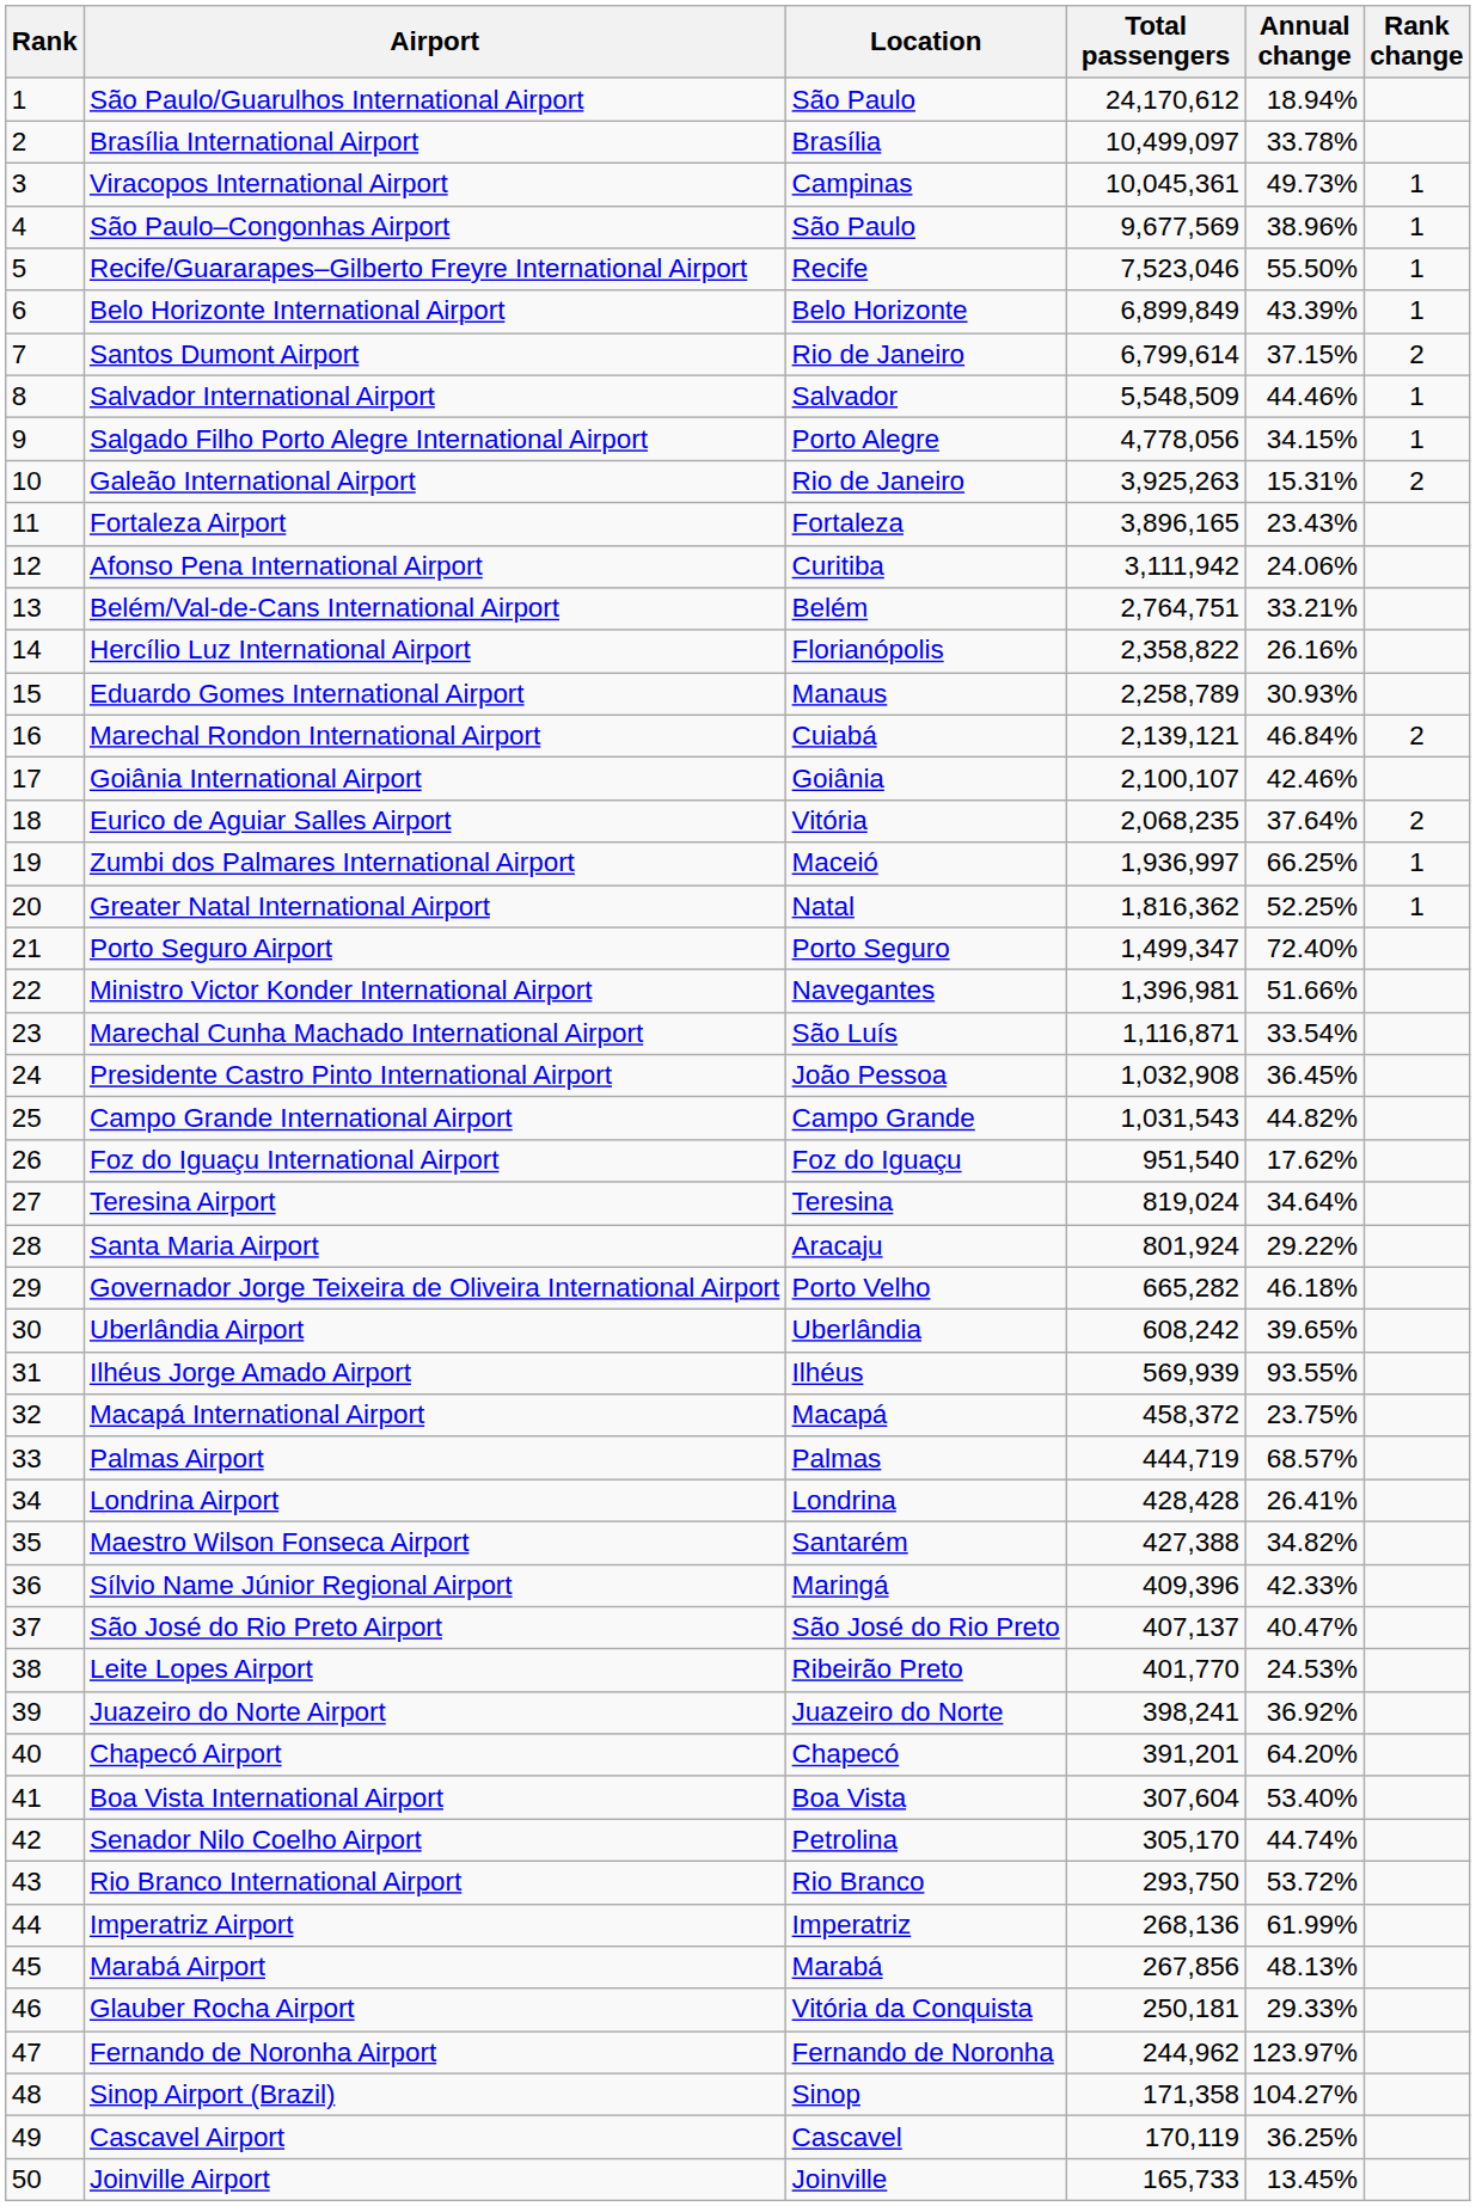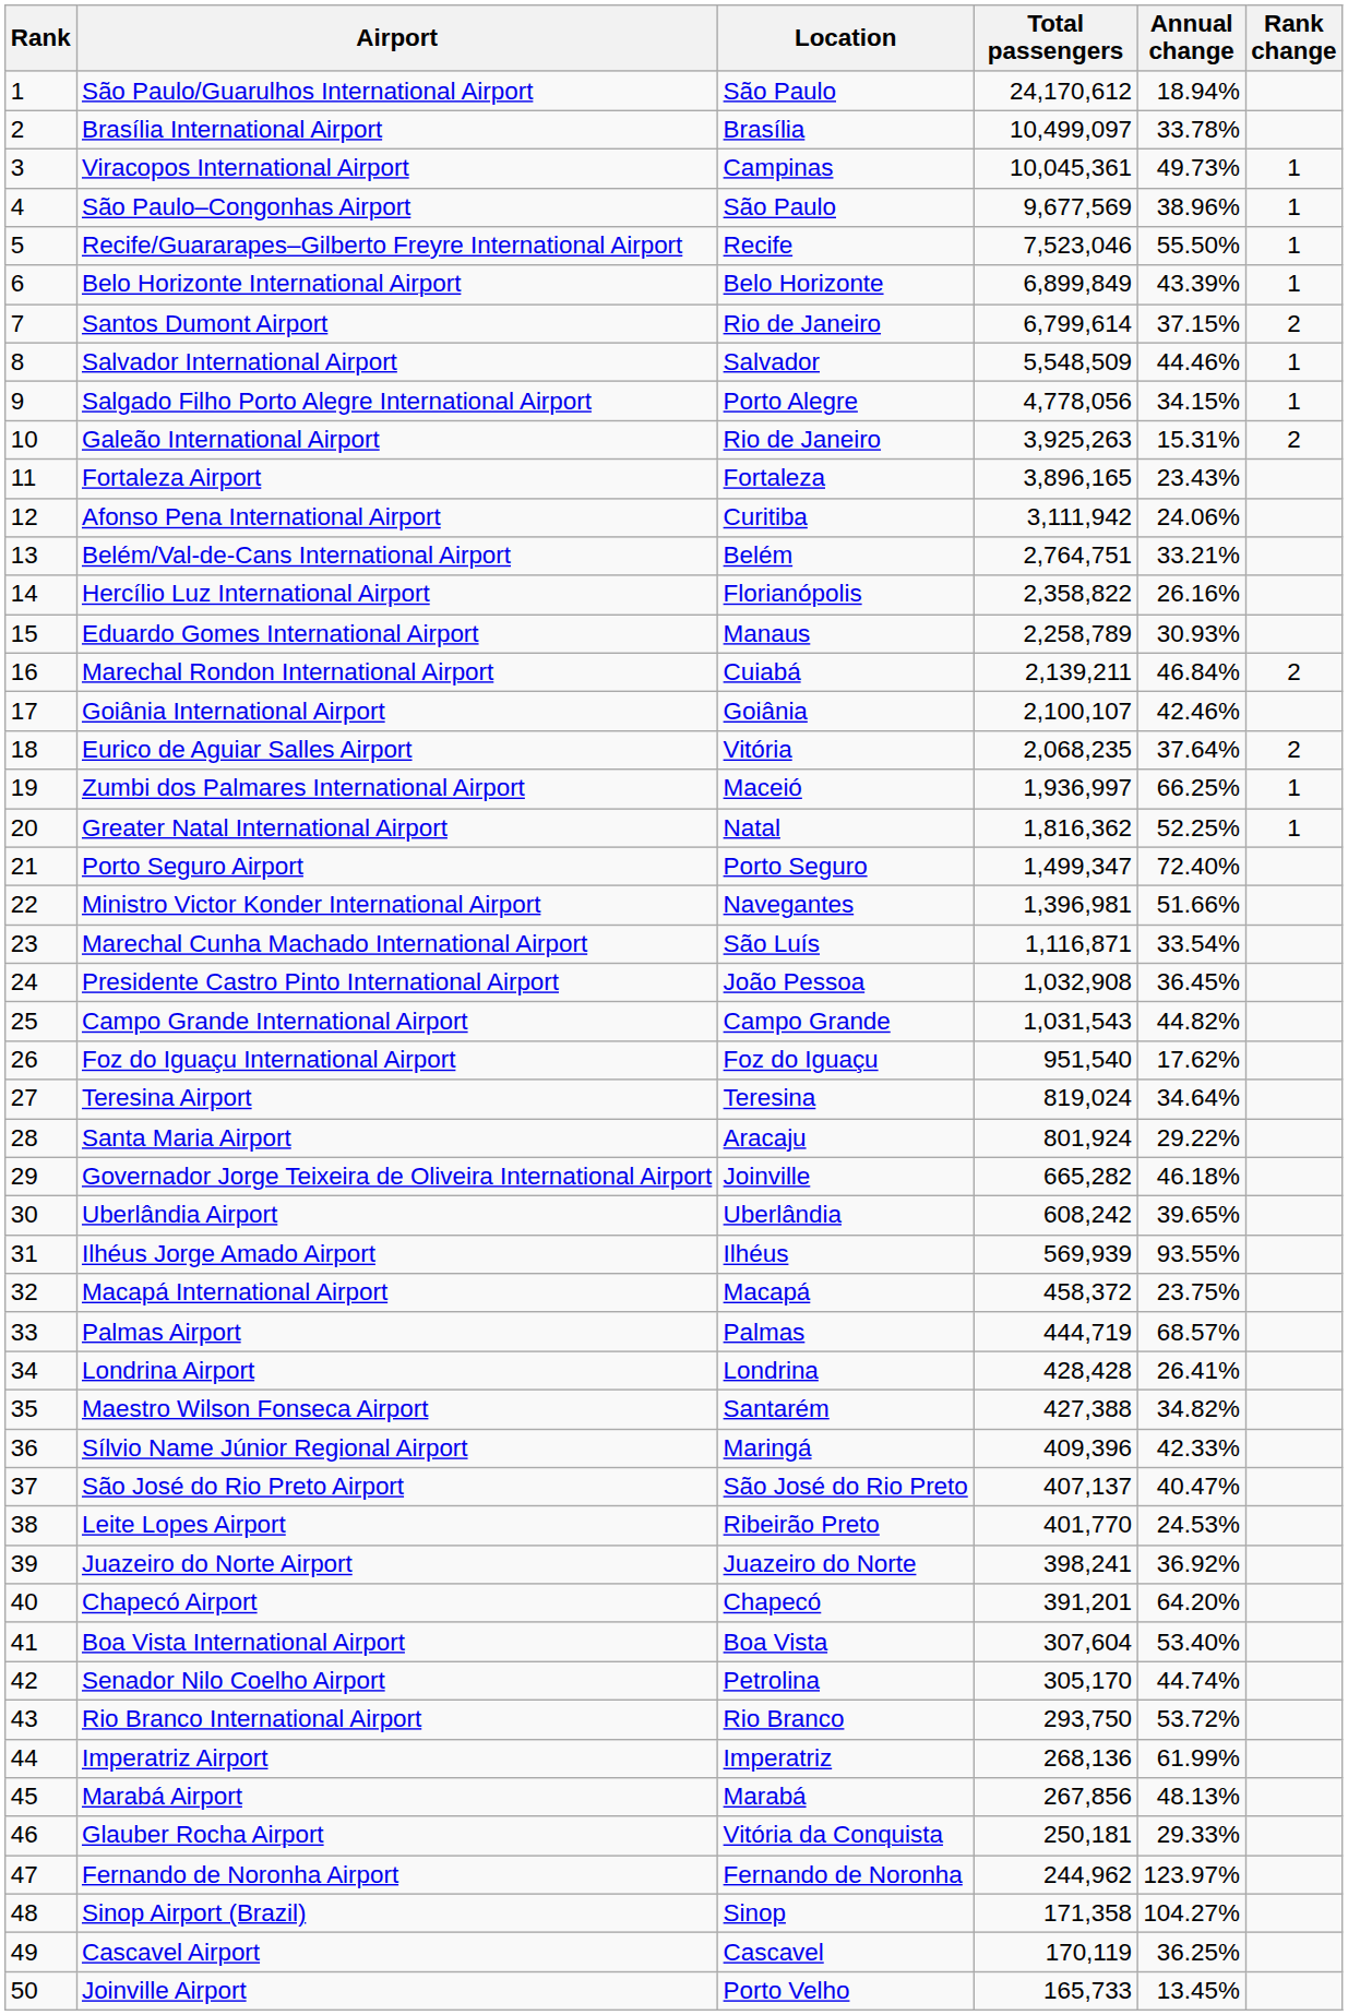 <table class="wikitable">
 <tr>
 <th>Rank</th>
 <th>Airport</th>
 <th>Location</th>
 <th style="width:100px">Total<br>passengers</th>
 <th>Annual<br>change</th>
 <th>Rank<br>change</th>
 </tr>
 <tr>
 <td>1</td>
 <td><a href='#'>São Paulo/Guarulhos International Airport</a></td>
 <td><a href='#'>São Paulo</a></td>
 <td align="right">24,170,612</td>
 <td style="text-align:right;">18.94%</td>
 <td style="text-align:center;"></td>
 </tr>
 <tr>
 <td>2</td>
 <td><a href='#'>Brasília International Airport</a></td>
 <td><a href='#'>Brasília</a></td>
 <td align="right">10,499,097</td>
 <td style="text-align:right;">33.78%</td>
 <td style="text-align:center;"></td>
 </tr>
 <tr>
 <td>3</td>
 <td><a href='#'>Viracopos International Airport</a></td>
 <td><a href='#'>Campinas</a></td>
 <td align="right">10,045,361</td>
 <td style="text-align:right;">49.73%</td>
 <td style="text-align:center;">1</td>
 </tr>
 <tr>
 <td>4</td>
 <td><a href='#'>São Paulo–Congonhas Airport</a></td>
 <td><a href='#'>São Paulo</a></td>
 <td align="right">9,677,569</td>
 <td style="text-align:right;">38.96%</td>
 <td style="text-align:center;">1</td>
 </tr>
 <tr>
 <td>5</td>
 <td><a href='#'>Recife/Guararapes–Gilberto Freyre International Airport</a></td>
 <td><a href='#'>Recife</a></td>
 <td align="right">7,523,046</td>
 <td style="text-align:right;">55.50%</td>
 <td style="text-align:center;">1</td>
 </tr>
 <tr>
 <td>6</td>
 <td><a href='#'>Belo Horizonte International Airport</a></td>
 <td><a href='#'>Belo Horizonte</a></td>
 <td align="right">6,899,849</td>
 <td style="text-align:right;">43.39%</td>
 <td style="text-align:center;">1</td>
 </tr>
 <tr>
 <td>7</td>
 <td><a href='#'>Santos Dumont Airport</a></td>
 <td><a href='#'>Rio de Janeiro</a></td>
 <td align="right">6,799,614</td>
 <td style="text-align:right;">37.15%</td>
 <td style="text-align:center;">2</td>
 </tr>
 <tr>
 <td>8</td>
 <td><a href='#'>Salvador International Airport</a></td>
 <td><a href='#'>Salvador</a></td>
 <td align="right">5,548,509</td>
 <td align="right">44.46%</td>
 <td style="text-align:center;">1</td>
 </tr>
 <tr>
 <td>9</td>
 <td><a href='#'>Salgado Filho Porto Alegre International Airport</a></td>
 <td><a href='#'>Porto Alegre</a></td>
 <td align="right">4,778,056</td>
 <td style="text-align:right;">34.15%</td>
 <td style="text-align:center;">1</td>
 </tr>
 <tr>
 <td>10</td>
 <td><a href='#'>Galeão International Airport</a></td>
 <td><a href='#'>Rio de Janeiro</a></td>
 <td align="right">3,925,263</td>
 <td style="text-align:right;">15.31%</td>
 <td style="text-align:center;">2</td>
 </tr>
 <tr>
 <td>11</td>
 <td><a href='#'>Fortaleza Airport</a></td>
 <td><a href='#'>Fortaleza</a></td>
 <td align="right">3,896,165</td>
 <td style="text-align:right;">23.43%</td>
 <td style="text-align:center;"></td>
 </tr>
 <tr>
 <td>12</td>
 <td><a href='#'>Afonso Pena International Airport</a></td>
 <td><a href='#'>Curitiba</a></td>
 <td align="right">3,111,942</td>
 <td style="text-align:right;">24.06%</td>
 <td style="text-align:center;"></td>
 </tr>
 <tr>
 <td>13</td>
 <td><a href='#'>Belém/Val-de-Cans International Airport</a></td>
 <td><a href='#'>Belém</a></td>
 <td align="right">2,764,751</td>
 <td style="text-align:right;">33.21%</td>
 <td style="text-align:center;"></td>
 </tr>
 <tr>
 <td>14</td>
 <td><a href='#'>Hercílio Luz International Airport</a></td>
 <td><a href='#'>Florianópolis</a></td>
 <td align="right">2,358,822</td>
 <td style="text-align:right;">26.16%</td>
 <td style="text-align:center;"></td>
 </tr>
 <tr>
 <td>15</td>
 <td><a href='#'>Eduardo Gomes International Airport</a></td>
 <td><a href='#'>Manaus</a></td>
 <td align="right">2,258,789</td>
 <td style="text-align:right;">30.93%</td>
 <td style="text-align:center;"></td>
 </tr>
 <tr>
 <td>16</td>
 <td><a href='#'>Marechal Rondon International Airport</a></td>
 <td><a href='#'>Cuiabá</a></td>
-<td align="right">2,139,121</td>
+<td align="right">2,139,211</td>
 <td style="text-align:right;">46.84%</td>
 <td style="text-align:center;">2</td>
 </tr>
 <tr>
 <td>17</td>
 <td><a href='#'>Goiânia International Airport</a></td>
 <td><a href='#'>Goiânia</a></td>
 <td align="right">2,100,107</td>
 <td style="text-align:right;">42.46%</td>
 <td style="text-align:center;"></td>
 </tr>
 <tr>
 <td>18</td>
 <td><a href='#'>Eurico de Aguiar Salles Airport</a></td>
 <td><a href='#'>Vitória</a></td>
 <td align="right">2,068,235</td>
 <td align="right">37.64%</td>
 <td style="text-align:center;">2</td>
 </tr>
 <tr>
 <td>19</td>
 <td><a href='#'>Zumbi dos Palmares International Airport</a></td>
 <td><a href='#'>Maceió</a></td>
 <td align="right">1,936,997</td>
 <td style="text-align:right;">66.25%</td>
 <td style="text-align:center;">1</td>
 </tr>
 <tr>
 <td>20</td>
 <td><a href='#'>Greater Natal International Airport</a></td>
 <td><a href='#'>Natal</a></td>
 <td align="right">1,816,362</td>
 <td style="text-align:right;">52.25%</td>
 <td style="text-align:center;">1</td>
 </tr>
 <tr>
 <td>21</td>
 <td><a href='#'>Porto Seguro Airport</a></td>
 <td><a href='#'>Porto Seguro</a></td>
 <td align="right">1,499,347</td>
 <td align="right">72.40%</td>
 <td style="text-align:center;"></td>
 </tr>
 <tr>
 <td>22</td>
 <td><a href='#'>Ministro Victor Konder International Airport</a></td>
 <td><a href='#'>Navegantes</a></td>
 <td align="right">1,396,981</td>
 <td align="right">51.66%</td>
 <td style="text-align:center;"></td>
 </tr>
 <tr>
 <td>23</td>
 <td><a href='#'>Marechal Cunha Machado International Airport</a></td>
 <td><a href='#'>São Luís</a></td>
 <td align="right">1,116,871</td>
 <td align="right">33.54%</td>
 <td style="text-align:center;"></td>
 </tr>
 <tr>
 <td>24</td>
 <td><a href='#'>Presidente Castro Pinto International Airport</a></td>
 <td><a href='#'>João Pessoa</a></td>
 <td align="right">1,032,908</td>
 <td align="right">36.45%</td>
 <td style="text-align:center;"></td>
 </tr>
 <tr>
 <td>25</td>
 <td><a href='#'>Campo Grande International Airport</a></td>
 <td><a href='#'>Campo Grande</a></td>
 <td align="right">1,031,543</td>
 <td align="right">44.82%</td>
 <td style="text-align:center;"></td>
 </tr>
 <tr>
 <td>26</td>
 <td><a href='#'>Foz do Iguaçu International Airport</a></td>
 <td><a href='#'>Foz do Iguaçu</a></td>
 <td align="right">951,540</td>
 <td align="right">17.62%</td>
 <td style="text-align:center;"></td>
 </tr>
 <tr>
 <td>27</td>
 <td><a href='#'>Teresina Airport</a></td>
 <td><a href='#'>Teresina</a></td>
 <td align="right">819,024</td>
 <td align="right">34.64%</td>
 <td style="text-align:center;"></td>
 </tr>
 <tr>
 <td>28</td>
 <td><a href='#'>Santa Maria Airport</a></td>
 <td><a href='#'>Aracaju</a></td>
 <td align="right">801,924</td>
 <td align="right">29.22%</td>
 <td style="text-align:center;"></td>
 </tr>
 <tr>
 <td>29</td>
 <td><a href='#'>Governador Jorge Teixeira de Oliveira International Airport</a></td>
-<td><a href='#'>Porto Velho</a></td>
+<td><a href='#'>Joinville</a></td>
 <td align="right">665,282</td>
 <td align="right">46.18%</td>
 <td style="text-align:center;"></td>
 </tr>
 <tr>
 <td>30</td>
 <td><a href='#'>Uberlândia Airport</a></td>
 <td><a href='#'>Uberlândia</a></td>
 <td align="right">608,242</td>
 <td align="right">39.65%</td>
 <td style="text-align:center;"></td>
 </tr>
 <tr>
 <td>31</td>
 <td><a href='#'>Ilhéus Jorge Amado Airport</a></td>
 <td><a href='#'>Ilhéus</a></td>
 <td align="right">569,939</td>
 <td align="right">93.55%</td>
 <td style="text-align:center;"></td>
 </tr>
 <tr>
 <td>32</td>
 <td><a href='#'>Macapá International Airport</a></td>
 <td><a href='#'>Macapá</a></td>
 <td align="right">458,372</td>
 <td align="right">23.75%</td>
 <td style="text-align:center;"></td>
 </tr>
 <tr>
 <td>33</td>
 <td><a href='#'>Palmas Airport</a></td>
 <td><a href='#'>Palmas</a></td>
 <td align="right">444,719</td>
 <td align="right">68.57%</td>
 <td style="text-align:center;"></td>
 </tr>
 <tr>
 <td>34</td>
 <td><a href='#'>Londrina Airport</a></td>
 <td><a href='#'>Londrina</a></td>
 <td align="right">428,428</td>
 <td align="right">26.41%</td>
 <td style="text-align:center;"></td>
 </tr>
 <tr>
 <td>35</td>
 <td><a href='#'>Maestro Wilson Fonseca Airport</a></td>
 <td><a href='#'>Santarém</a></td>
 <td align="right">427,388</td>
 <td align="right">34.82%</td>
 <td style="text-align:center;"></td>
 </tr>
 <tr>
 <td>36</td>
 <td><a href='#'>Sílvio Name Júnior Regional Airport</a></td>
 <td><a href='#'>Maringá</a></td>
 <td align="right">409,396</td>
 <td align="right">42.33%</td>
 <td style="text-align:center;"></td>
 </tr>
 <tr>
 <td>37</td>
 <td><a href='#'>São José do Rio Preto Airport</a></td>
 <td><a href='#'>São José do Rio Preto</a></td>
 <td align="right">407,137</td>
 <td align="right">40.47%</td>
 <td style="text-align:center;"></td>
 </tr>
 <tr>
 <td>38</td>
 <td><a href='#'>Leite Lopes Airport</a></td>
 <td><a href='#'>Ribeirão Preto</a></td>
 <td align="right">401,770</td>
 <td align="right">24.53%</td>
 <td style="text-align:center;"></td>
 </tr>
 <tr>
 <td>39</td>
 <td><a href='#'>Juazeiro do Norte Airport</a></td>
 <td><a href='#'>Juazeiro do Norte</a></td>
 <td align="right">398,241</td>
 <td align="right">36.92%</td>
 <td style="text-align:center;"></td>
 </tr>
 <tr>
 <td>40</td>
 <td><a href='#'>Chapecó Airport</a></td>
 <td><a href='#'>Chapecó</a></td>
 <td align="right">391,201</td>
 <td align="right">64.20%</td>
 <td style="text-align:center;"></td>
 </tr>
 <tr>
 <td>41</td>
 <td><a href='#'>Boa Vista International Airport</a></td>
 <td><a href='#'>Boa Vista</a></td>
 <td align="right">307,604</td>
 <td align="right">53.40%</td>
 <td style="text-align:center;"></td>
 </tr>
 <tr>
 <td>42</td>
 <td><a href='#'>Senador Nilo Coelho Airport</a></td>
 <td><a href='#'>Petrolina</a></td>
 <td align="right">305,170</td>
 <td align="right">44.74%</td>
 <td style="text-align:center;"></td>
 </tr>
 <tr>
 <td>43</td>
 <td><a href='#'>Rio Branco International Airport</a></td>
 <td><a href='#'>Rio Branco</a></td>
 <td align="right">293,750</td>
 <td align="right">53.72%</td>
 <td style="text-align:center;"></td>
 </tr>
 <tr>
 <td>44</td>
 <td><a href='#'>Imperatriz Airport</a></td>
 <td><a href='#'>Imperatriz</a></td>
 <td align="right">268,136</td>
 <td align="right">61.99%</td>
 <td style="text-align:center;"></td>
 </tr>
 <tr>
 <td>45</td>
 <td><a href='#'>Marabá Airport</a></td>
 <td><a href='#'>Marabá</a></td>
 <td align="right">267,856</td>
 <td align="right">48.13%</td>
 <td style="text-align:center;"></td>
 </tr>
 <tr>
 <td>46</td>
 <td><a href='#'>Glauber Rocha Airport</a></td>
 <td><a href='#'>Vitória da Conquista</a></td>
 <td align="right">250,181</td>
 <td align="right">29.33%</td>
 <td style="text-align:center;"></td>
 </tr>
 <tr>
 <td>47</td>
 <td><a href='#'>Fernando de Noronha Airport</a></td>
 <td><a href='#'>Fernando de Noronha</a></td>
 <td align="right">244,962</td>
 <td align="right">123.97%</td>
 <td style="text-align:center;"></td>
 </tr>
 <tr>
 <td>48</td>
 <td><a href='#'>Sinop Airport (Brazil)</a></td>
 <td><a href='#'>Sinop</a></td>
 <td align="right">171,358</td>
 <td align="right">104.27%</td>
 <td style="text-align:center;"></td>
 </tr>
 <tr>
 <td>49</td>
 <td><a href='#'>Cascavel Airport</a></td>
 <td><a href='#'>Cascavel</a></td>
 <td align="right">170,119</td>
 <td align="right">36.25%</td>
 <td style="text-align:center;"></td>
 </tr>
 <tr>
 <td>50</td>
 <td><a href='#'>Joinville Airport</a></td>
-<td><a href='#'>Joinville</a></td>
+<td><a href='#'>Porto Velho</a></td>
 <td align="right">165,733</td>
 <td align="right">13.45%</td>
 <td style="text-align:center;"></td>
 </tr>
 <tr>
 </tr>
 </table>
